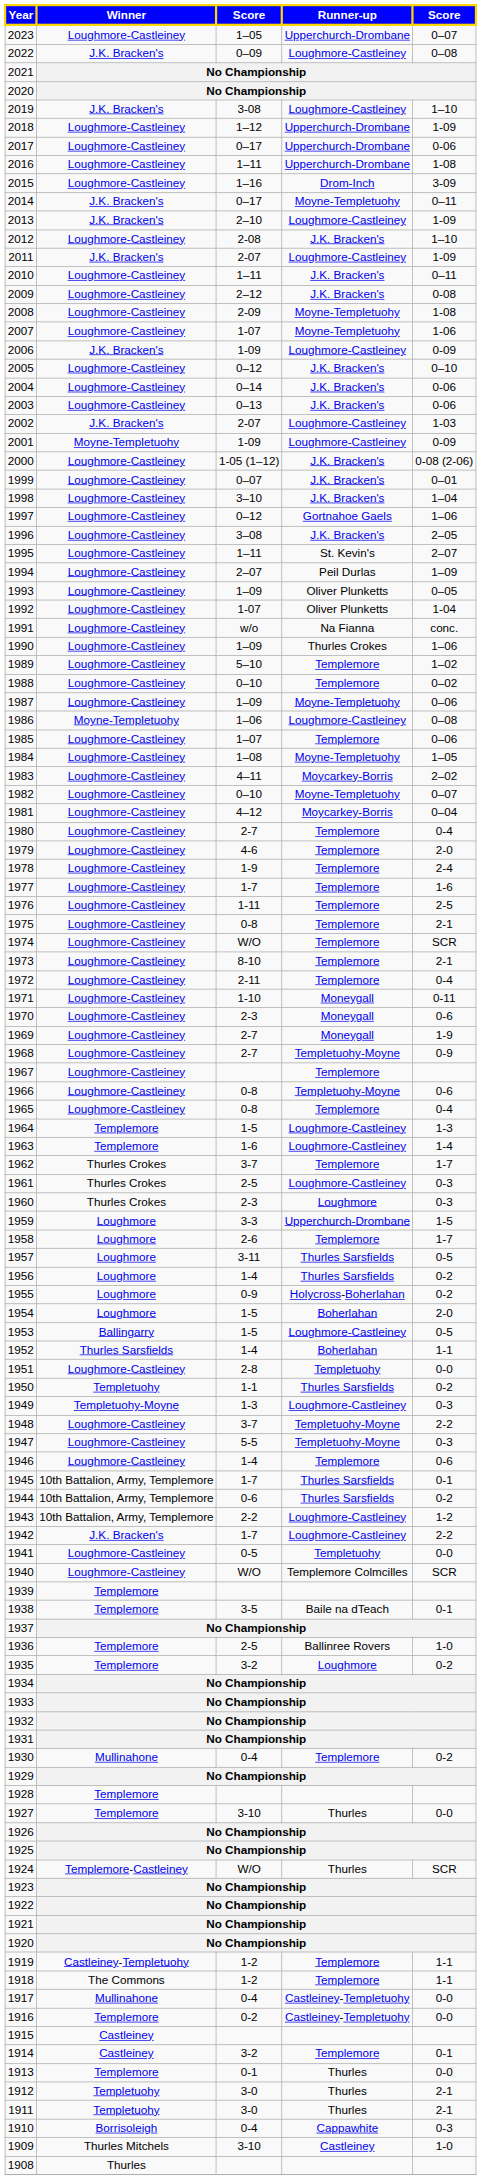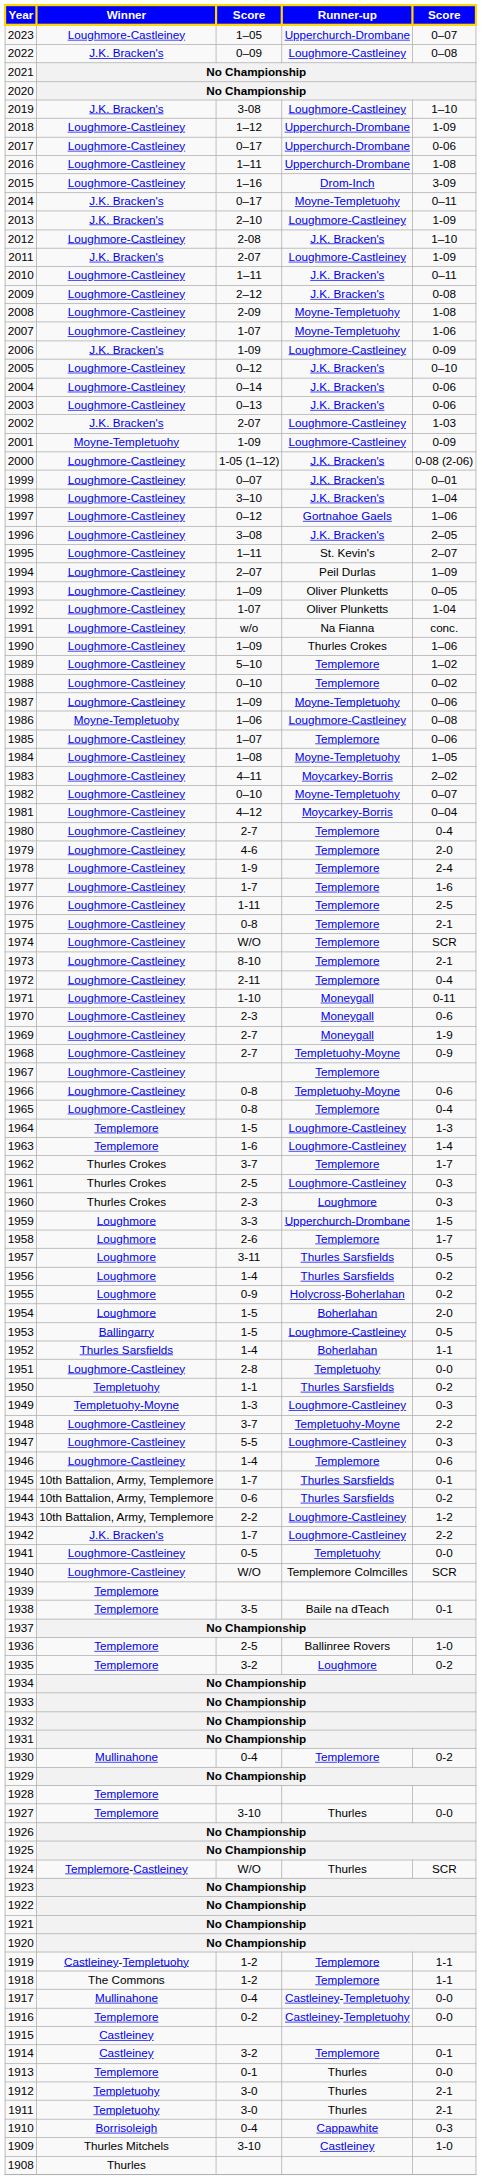 <table class="wikitable" style="text-align:center;">
 <tr>
 <th style="background:blue;color:white;border:3px solid gold">Year</th>
 <th style="background:blue;color:white;border:3px solid gold">Winner</th>
 <th style="background:blue;color:white;border:3px solid gold">Score</th>
 <th style="background:blue;color:white;border:3px solid gold">Runner-up</th>
 <th style="background:blue;color:white;border:3px solid gold">Score</th>
 </tr>
 <tr>
 <td>2023</td>
 <td><a href='#'>Loughmore-Castleiney</a></td>
 <td>1–05</td>
 <td><a href='#'>Upperchurch-Drombane</a></td>
 <td>0–07</td>
 </tr>
 <tr>
 <td>2022</td>
 <td><a href='#'>J.K. Bracken's</a></td>
 <td>0–09</td>
 <td><a href='#'>Loughmore-Castleiney</a></td>
 <td>0–08</td>
 </tr>
 <tr>
 <td>2021</td>
 <th colspan=4 align=center>No Championship</th>
 </tr>
 <tr>
 <td>2020</td>
 <th colspan=4 align=center>No Championship</th>
 </tr>
 <tr>
 <td>2019</td>
 <td><a href='#'>J.K. Bracken's</a></td>
 <td>3-08</td>
 <td><a href='#'>Loughmore-Castleiney</a></td>
 <td>1–10</td>
 </tr>
 <tr>
 <td>2018</td>
 <td><a href='#'>Loughmore-Castleiney</a></td>
 <td>1–12</td>
 <td><a href='#'>Upperchurch-Drombane</a></td>
 <td>1-09</td>
 </tr>
 <tr>
 <td>2017</td>
 <td><a href='#'>Loughmore-Castleiney</a></td>
 <td>0–17</td>
 <td><a href='#'>Upperchurch-Drombane</a></td>
 <td>0-06</td>
 </tr>
 <tr>
 <td>2016</td>
 <td><a href='#'>Loughmore-Castleiney</a></td>
 <td>1–11</td>
 <td><a href='#'>Upperchurch-Drombane</a></td>
 <td>1-08</td>
 </tr>
 <tr>
 <td>2015</td>
 <td><a href='#'>Loughmore-Castleiney</a></td>
 <td>1–16</td>
 <td><a href='#'>Drom-Inch</a></td>
 <td>3-09</td>
 </tr>
 <tr>
 <td>2014</td>
 <td><a href='#'>J.K. Bracken's</a></td>
 <td>0–17</td>
 <td><a href='#'>Moyne-Templetuohy</a></td>
 <td>0–11</td>
 </tr>
 <tr>
 <td>2013</td>
 <td><a href='#'>J.K. Bracken's</a></td>
 <td>2–10</td>
 <td><a href='#'>Loughmore-Castleiney</a></td>
 <td>1-09</td>
 </tr>
 <tr>
 <td>2012</td>
 <td><a href='#'>Loughmore-Castleiney</a></td>
 <td>2-08</td>
 <td><a href='#'>J.K. Bracken's</a></td>
 <td>1–10</td>
 </tr>
 <tr>
 <td>2011</td>
 <td><a href='#'>J.K. Bracken's</a></td>
 <td>2-07</td>
 <td><a href='#'>Loughmore-Castleiney</a></td>
 <td>1-09</td>
 </tr>
 <tr>
 <td>2010</td>
 <td><a href='#'>Loughmore-Castleiney</a></td>
 <td>1–11</td>
 <td><a href='#'>J.K. Bracken's</a></td>
 <td>0–11</td>
 </tr>
 <tr>
 <td>2009</td>
 <td><a href='#'>Loughmore-Castleiney</a></td>
 <td>2–12</td>
 <td><a href='#'>J.K. Bracken's</a></td>
 <td>0-08</td>
 </tr>
 <tr>
 <td>2008</td>
 <td><a href='#'>Loughmore-Castleiney</a></td>
 <td>2-09</td>
 <td><a href='#'>Moyne-Templetuohy</a></td>
 <td>1-08</td>
 </tr>
 <tr>
 <td>2007</td>
 <td><a href='#'>Loughmore-Castleiney</a></td>
 <td>1-07</td>
 <td><a href='#'>Moyne-Templetuohy</a></td>
 <td>1-06</td>
 </tr>
 <tr>
 <td>2006</td>
 <td><a href='#'>J.K. Bracken's</a></td>
 <td>1-09</td>
 <td><a href='#'>Loughmore-Castleiney</a></td>
 <td>0-09</td>
 </tr>
 <tr>
 <td>2005</td>
 <td><a href='#'>Loughmore-Castleiney</a></td>
 <td>0–12</td>
 <td><a href='#'>J.K. Bracken's</a></td>
 <td>0–10</td>
 </tr>
 <tr>
 <td>2004</td>
 <td><a href='#'>Loughmore-Castleiney</a></td>
 <td>0–14</td>
 <td><a href='#'>J.K. Bracken's</a></td>
 <td>0-06</td>
 </tr>
 <tr>
 <td>2003</td>
 <td><a href='#'>Loughmore-Castleiney</a></td>
 <td>0–13</td>
 <td><a href='#'>J.K. Bracken's</a></td>
 <td>0-06</td>
 </tr>
 <tr>
 <td>2002</td>
 <td><a href='#'>J.K. Bracken's</a></td>
 <td>2-07</td>
 <td><a href='#'>Loughmore-Castleiney</a></td>
 <td>1-03</td>
 </tr>
 <tr>
 <td>2001</td>
 <td><a href='#'>Moyne-Templetuohy</a></td>
 <td>1-09</td>
 <td><a href='#'>Loughmore-Castleiney</a></td>
 <td>0-09</td>
 </tr>
 <tr>
 <td>2000</td>
 <td><a href='#'>Loughmore-Castleiney</a></td>
 <td>1-05 (1–12)</td>
 <td><a href='#'>J.K. Bracken's</a></td>
 <td>0-08 (2-06)</td>
 </tr>
 <tr>
 <td>1999</td>
 <td><a href='#'>Loughmore-Castleiney</a></td>
 <td>0–07</td>
 <td><a href='#'>J.K. Bracken's</a></td>
 <td>0–01</td>
 </tr>
 <tr>
 <td>1998</td>
 <td><a href='#'>Loughmore-Castleiney</a></td>
 <td>3–10</td>
 <td><a href='#'>J.K. Bracken's</a></td>
 <td>1–04</td>
 </tr>
 <tr>
 <td>1997</td>
 <td><a href='#'>Loughmore-Castleiney</a></td>
 <td>0–12</td>
 <td><a href='#'>Gortnahoe Gaels</a></td>
 <td>1–06</td>
 </tr>
 <tr>
 <td>1996</td>
 <td><a href='#'>Loughmore-Castleiney</a></td>
 <td>3–08</td>
 <td><a href='#'>J.K. Bracken's</a></td>
 <td>2–05</td>
 </tr>
 <tr>
 <td>1995</td>
 <td><a href='#'>Loughmore-Castleiney</a></td>
 <td>1–11</td>
 <td>St. Kevin's</td>
 <td>2–07</td>
 </tr>
 <tr>
 <td>1994</td>
 <td><a href='#'>Loughmore-Castleiney</a></td>
 <td>2–07</td>
 <td>Peil Durlas</td>
 <td>1–09</td>
 </tr>
 <tr>
 <td>1993</td>
 <td><a href='#'>Loughmore-Castleiney</a></td>
 <td>1–09</td>
 <td>Oliver Plunketts</td>
 <td>0–05</td>
 </tr>
 <tr>
 <td>1992</td>
 <td><a href='#'>Loughmore-Castleiney</a></td>
 <td>1-07</td>
 <td>Oliver Plunketts</td>
 <td>1-04</td>
 </tr>
 <tr>
 <td>1991</td>
 <td><a href='#'>Loughmore-Castleiney</a></td>
 <td>w/o</td>
 <td>Na Fianna</td>
 <td>conc.</td>
 </tr>
 <tr>
 <td>1990</td>
 <td><a href='#'>Loughmore-Castleiney</a></td>
 <td>1–09</td>
 <td>Thurles Crokes</td>
 <td>1–06</td>
 </tr>
 <tr>
 <td>1989</td>
 <td><a href='#'>Loughmore-Castleiney</a></td>
 <td>5–10</td>
 <td><a href='#'>Templemore</a></td>
 <td>1–02</td>
 </tr>
 <tr>
 <td>1988</td>
 <td><a href='#'>Loughmore-Castleiney</a></td>
 <td>0–10</td>
 <td><a href='#'>Templemore</a></td>
 <td>0–02</td>
 </tr>
 <tr>
 <td>1987</td>
 <td><a href='#'>Loughmore-Castleiney</a></td>
 <td>1–09</td>
 <td><a href='#'>Moyne-Templetuohy</a></td>
 <td>0–06</td>
 </tr>
 <tr>
 <td>1986</td>
 <td><a href='#'>Moyne-Templetuohy</a></td>
 <td>1–06</td>
 <td><a href='#'>Loughmore-Castleiney</a></td>
 <td>0–08</td>
 </tr>
 <tr>
 <td>1985</td>
 <td><a href='#'>Loughmore-Castleiney</a></td>
 <td>1–07</td>
 <td><a href='#'>Templemore</a></td>
 <td>0–06</td>
 </tr>
 <tr>
 <td>1984</td>
 <td><a href='#'>Loughmore-Castleiney</a></td>
 <td>1–08</td>
 <td><a href='#'>Moyne-Templetuohy</a></td>
 <td>1–05</td>
 </tr>
 <tr>
 <td>1983</td>
 <td><a href='#'>Loughmore-Castleiney</a></td>
 <td>4–11</td>
 <td><a href='#'>Moycarkey-Borris</a></td>
 <td>2–02</td>
 </tr>
 <tr>
 <td>1982</td>
 <td><a href='#'>Loughmore-Castleiney</a></td>
 <td>0–10</td>
 <td><a href='#'>Moyne-Templetuohy</a></td>
 <td>0–07</td>
 </tr>
 <tr>
 <td>1981</td>
 <td><a href='#'>Loughmore-Castleiney</a></td>
 <td>4–12</td>
 <td><a href='#'>Moycarkey-Borris</a></td>
 <td>0–04</td>
 </tr>
 <tr>
 <td>1980</td>
 <td><a href='#'>Loughmore-Castleiney</a></td>
 <td>2-7</td>
 <td><a href='#'>Templemore</a></td>
 <td>0-4</td>
 </tr>
 <tr>
 <td>1979</td>
 <td><a href='#'>Loughmore-Castleiney</a></td>
 <td>4-6</td>
 <td><a href='#'>Templemore</a></td>
 <td>2-0</td>
 </tr>
 <tr>
 <td>1978</td>
 <td><a href='#'>Loughmore-Castleiney</a></td>
 <td>1-9</td>
 <td><a href='#'>Templemore</a></td>
 <td>2-4</td>
 </tr>
 <tr>
 <td>1977</td>
 <td><a href='#'>Loughmore-Castleiney</a></td>
 <td>1-7</td>
 <td><a href='#'>Templemore</a></td>
 <td>1-6</td>
 </tr>
 <tr>
 <td>1976</td>
 <td><a href='#'>Loughmore-Castleiney</a></td>
 <td>1-11</td>
 <td><a href='#'>Templemore</a></td>
 <td>2-5</td>
 </tr>
 <tr>
 <td>1975</td>
 <td><a href='#'>Loughmore-Castleiney</a></td>
 <td>0-8</td>
 <td><a href='#'>Templemore</a></td>
 <td>2-1</td>
 </tr>
 <tr>
 <td>1974</td>
 <td><a href='#'>Loughmore-Castleiney</a></td>
 <td>W/O</td>
 <td><a href='#'>Templemore</a></td>
 <td>SCR</td>
 </tr>
 <tr>
 <td>1973</td>
 <td><a href='#'>Loughmore-Castleiney</a></td>
 <td>8-10</td>
 <td><a href='#'>Templemore</a></td>
 <td>2-1</td>
 </tr>
 <tr>
 <td>1972</td>
 <td><a href='#'>Loughmore-Castleiney</a></td>
 <td>2-11</td>
 <td><a href='#'>Templemore</a></td>
 <td>0-4</td>
 </tr>
 <tr>
 <td>1971</td>
 <td><a href='#'>Loughmore-Castleiney</a></td>
 <td>1-10</td>
 <td><a href='#'>Moneygall</a></td>
 <td>0-11</td>
 </tr>
 <tr>
 <td>1970</td>
 <td><a href='#'>Loughmore-Castleiney</a></td>
 <td>2-3</td>
 <td><a href='#'>Moneygall</a></td>
 <td>0-6</td>
 </tr>
 <tr>
 <td>1969</td>
 <td><a href='#'>Loughmore-Castleiney</a></td>
 <td>2-7</td>
 <td><a href='#'>Moneygall</a></td>
 <td>1-9</td>
 </tr>
 <tr>
 <td>1968</td>
 <td><a href='#'>Loughmore-Castleiney</a></td>
 <td>2-7</td>
 <td><a href='#'>Templetuohy-Moyne</a></td>
 <td>0-9</td>
 </tr>
 <tr>
 <td>1967</td>
 <td><a href='#'>Loughmore-Castleiney</a></td>
 <td></td>
 <td><a href='#'>Templemore</a></td>
 <td></td>
 </tr>
 <tr>
 <td>1966</td>
 <td><a href='#'>Loughmore-Castleiney</a></td>
 <td>0-8</td>
 <td><a href='#'>Templetuohy-Moyne</a></td>
 <td>0-6</td>
 </tr>
 <tr>
 <td>1965</td>
 <td><a href='#'>Loughmore-Castleiney</a></td>
 <td>0-8</td>
 <td><a href='#'>Templemore</a></td>
 <td>0-4</td>
 </tr>
 <tr>
 <td>1964</td>
 <td><a href='#'>Templemore</a></td>
 <td>1-5</td>
 <td><a href='#'>Loughmore-Castleiney</a></td>
 <td>1-3</td>
 </tr>
 <tr>
 <td>1963</td>
 <td><a href='#'>Templemore</a></td>
 <td>1-6</td>
 <td><a href='#'>Loughmore-Castleiney</a></td>
 <td>1-4</td>
 </tr>
 <tr>
 <td>1962</td>
 <td>Thurles Crokes</td>
 <td>3-7</td>
 <td><a href='#'>Templemore</a></td>
 <td>1-7</td>
 </tr>
 <tr>
 <td>1961</td>
 <td>Thurles Crokes</td>
 <td>2-5</td>
 <td><a href='#'>Loughmore-Castleiney</a></td>
 <td>0-3</td>
 </tr>
 <tr>
 <td>1960</td>
 <td>Thurles Crokes</td>
 <td>2-3</td>
 <td><a href='#'>Loughmore</a></td>
 <td>0-3</td>
 </tr>
 <tr>
 <td>1959</td>
 <td><a href='#'>Loughmore</a></td>
 <td>3-3</td>
 <td><a href='#'>Upperchurch-Drombane</a></td>
 <td>1-5</td>
 </tr>
 <tr>
 <td>1958</td>
 <td><a href='#'>Loughmore</a></td>
 <td>2-6</td>
 <td><a href='#'>Templemore</a></td>
 <td>1-7</td>
 </tr>
 <tr>
 <td>1957</td>
 <td><a href='#'>Loughmore</a></td>
 <td>3-11</td>
 <td><a href='#'>Thurles Sarsfields</a></td>
 <td>0-5</td>
 </tr>
 <tr>
 <td>1956</td>
 <td><a href='#'>Loughmore</a></td>
 <td>1-4</td>
 <td><a href='#'>Thurles Sarsfields</a></td>
 <td>0-2</td>
 </tr>
 <tr>
 <td>1955</td>
 <td><a href='#'>Loughmore</a></td>
 <td>0-9</td>
 <td><a href='#'>Holycross</a>-<a href='#'>Boherlahan</a></td>
 <td>0-2</td>
 </tr>
 <tr>
 <td>1954</td>
 <td><a href='#'>Loughmore</a></td>
 <td>1-5</td>
 <td><a href='#'>Boherlahan</a></td>
 <td>2-0</td>
 </tr>
 <tr>
 <td>1953</td>
 <td><a href='#'>Ballingarry</a></td>
 <td>1-5</td>
 <td><a href='#'>Loughmore-Castleiney</a></td>
 <td>0-5</td>
 </tr>
 <tr>
 <td>1952</td>
 <td><a href='#'>Thurles Sarsfields</a></td>
 <td>1-4</td>
 <td><a href='#'>Boherlahan</a></td>
 <td>1-1</td>
 </tr>
 <tr>
 <td>1951</td>
 <td><a href='#'>Loughmore-Castleiney</a></td>
 <td>2-8</td>
 <td><a href='#'>Templetuohy</a></td>
 <td>0-0</td>
 </tr>
 <tr>
 <td>1950</td>
 <td><a href='#'>Templetuohy</a></td>
 <td>1-1</td>
 <td><a href='#'>Thurles Sarsfields</a></td>
 <td>0-2</td>
 </tr>
 <tr>
 <td>1949</td>
 <td><a href='#'>Templetuohy-Moyne</a></td>
 <td>1-3</td>
 <td><a href='#'>Loughmore-Castleiney</a></td>
 <td>0-3</td>
 </tr>
 <tr>
 <td>1948</td>
 <td><a href='#'>Loughmore-Castleiney</a></td>
 <td>3-7</td>
 <td><a href='#'>Templetuohy-Moyne</a></td>
 <td>2-2</td>
 </tr>
 <tr>
 <td>1947</td>
 <td><a href='#'>Loughmore-Castleiney</a></td>
 <td>5-5</td>
-<td><a href='#'>Templetuohy-Moyne</a></td>
+<td><a href='#'>Loughmore-Castleiney</a></td>
 <td>0-3</td>
 </tr>
 <tr>
 <td>1946</td>
 <td><a href='#'>Loughmore-Castleiney</a></td>
 <td>1-4</td>
 <td><a href='#'>Templemore</a></td>
 <td>0-6</td>
 </tr>
 <tr>
 <td>1945</td>
 <td>10th Battalion, Army, Templemore</td>
 <td>1-7</td>
 <td><a href='#'>Thurles Sarsfields</a></td>
 <td>0-1</td>
 </tr>
 <tr>
 <td>1944</td>
 <td>10th Battalion, Army, Templemore</td>
 <td>0-6</td>
 <td><a href='#'>Thurles Sarsfields</a></td>
 <td>0-2</td>
 </tr>
 <tr>
 <td>1943</td>
 <td>10th Battalion, Army, Templemore</td>
 <td>2-2</td>
 <td><a href='#'>Loughmore-Castleiney</a></td>
 <td>1-2</td>
 </tr>
 <tr>
 <td>1942</td>
 <td><a href='#'>J.K. Bracken's</a></td>
 <td>1-7</td>
 <td><a href='#'>Loughmore-Castleiney</a></td>
 <td>2-2</td>
 </tr>
 <tr>
 <td>1941</td>
 <td><a href='#'>Loughmore-Castleiney</a></td>
 <td>0-5</td>
 <td><a href='#'>Templetuohy</a></td>
 <td>0-0</td>
 </tr>
 <tr>
 <td>1940</td>
 <td><a href='#'>Loughmore-Castleiney</a></td>
 <td>W/O</td>
 <td>Templemore Colmcilles</td>
 <td>SCR</td>
 </tr>
 <tr>
 <td>1939</td>
 <td><a href='#'>Templemore</a></td>
 <td></td>
 <td></td>
 <td></td>
 </tr>
 <tr>
 <td>1938</td>
 <td><a href='#'>Templemore</a></td>
 <td>3-5</td>
 <td>Baile na dTeach</td>
 <td>0-1</td>
 </tr>
 <tr>
 <td>1937</td>
 <th colspan=4 align=center>No Championship</th>
 </tr>
 <tr>
 <td>1936</td>
 <td><a href='#'>Templemore</a></td>
 <td>2-5</td>
 <td>Ballinree Rovers</td>
 <td>1-0</td>
 </tr>
 <tr>
 <td>1935</td>
 <td><a href='#'>Templemore</a></td>
 <td>3-2</td>
 <td><a href='#'>Loughmore</a></td>
 <td>0-2</td>
 </tr>
 <tr>
 <td>1934</td>
 <th colspan=4 align=center>No Championship</th>
 </tr>
 <tr>
 <td>1933</td>
 <th colspan=4 align=center>No Championship</th>
 </tr>
 <tr>
 <td>1932</td>
 <th colspan=4 align=center>No Championship</th>
 </tr>
 <tr>
 <td>1931</td>
 <th colspan=4 align=center>No Championship</th>
 </tr>
 <tr>
 <td>1930</td>
 <td><a href='#'>Mullinahone</a></td>
 <td>0-4</td>
 <td><a href='#'>Templemore</a></td>
 <td>0-2</td>
 </tr>
 <tr>
 <td>1929</td>
 <th colspan=4 align=center>No Championship</th>
 </tr>
 <tr>
 <td>1928</td>
 <td><a href='#'>Templemore</a></td>
 <td></td>
 <td></td>
 <td></td>
 </tr>
 <tr>
 <td>1927</td>
 <td><a href='#'>Templemore</a></td>
 <td>3-10</td>
 <td>Thurles</td>
 <td>0-0</td>
 </tr>
 <tr>
 <td>1926</td>
 <th colspan=4 align=center>No Championship</th>
 </tr>
 <tr>
 <td>1925</td>
 <th colspan=4 align=center>No Championship</th>
 </tr>
 <tr>
 <td>1924</td>
 <td><a href='#'>Templemore</a>-<a href='#'>Castleiney</a></td>
 <td>W/O</td>
 <td>Thurles</td>
 <td>SCR</td>
 </tr>
 <tr>
 <td>1923</td>
 <th colspan=4 align=center>No Championship</th>
 </tr>
 <tr>
 <td>1922</td>
 <th colspan=4 align=center>No Championship</th>
 </tr>
 <tr>
 <td>1921</td>
 <th colspan=4 align=center>No Championship</th>
 </tr>
 <tr>
 <td>1920</td>
 <th colspan=4 align=center>No Championship</th>
 </tr>
 <tr>
 <td>1919</td>
 <td><a href='#'>Castleiney</a>-<a href='#'>Templetuohy</a></td>
 <td>1-2</td>
 <td><a href='#'>Templemore</a></td>
 <td>1-1</td>
 </tr>
 <tr>
 <td>1918</td>
 <td>The Commons</td>
 <td>1-2</td>
 <td><a href='#'>Templemore</a></td>
 <td>1-1</td>
 </tr>
 <tr>
 <td>1917</td>
 <td><a href='#'>Mullinahone</a></td>
 <td>0-4</td>
 <td><a href='#'>Castleiney</a>-<a href='#'>Templetuohy</a></td>
 <td>0-0</td>
 </tr>
 <tr>
 <td>1916</td>
 <td><a href='#'>Templemore</a></td>
 <td>0-2</td>
 <td><a href='#'>Castleiney</a>-<a href='#'>Templetuohy</a></td>
 <td>0-0</td>
 </tr>
 <tr>
 <td>1915</td>
 <td><a href='#'>Castleiney</a></td>
 <td></td>
 <td></td>
 <td></td>
 </tr>
 <tr>
 <td>1914</td>
 <td><a href='#'>Castleiney</a></td>
 <td>3-2</td>
 <td><a href='#'>Templemore</a></td>
 <td>0-1</td>
 </tr>
 <tr>
 <td>1913</td>
 <td><a href='#'>Templemore</a></td>
 <td>0-1</td>
 <td>Thurles</td>
 <td>0-0</td>
 </tr>
 <tr>
 <td>1912</td>
 <td><a href='#'>Templetuohy</a></td>
 <td>3-0</td>
 <td>Thurles</td>
 <td>2-1</td>
 </tr>
 <tr>
 <td>1911</td>
 <td><a href='#'>Templetuohy</a></td>
 <td>3-0</td>
 <td>Thurles</td>
 <td>2-1</td>
 </tr>
 <tr>
 <td>1910</td>
 <td><a href='#'>Borrisoleigh</a></td>
 <td>0-4</td>
 <td><a href='#'>Cappawhite</a></td>
 <td>0-3</td>
 </tr>
 <tr>
 <td>1909</td>
 <td>Thurles Mitchels</td>
 <td>3-10</td>
 <td><a href='#'>Castleiney</a></td>
 <td>1-0</td>
 </tr>
 <tr>
 <td>1908</td>
 <td>Thurles</td>
 <td></td>
 <td></td>
 <td></td>
 </tr>
 <tr>
 </tr>
 </table>
